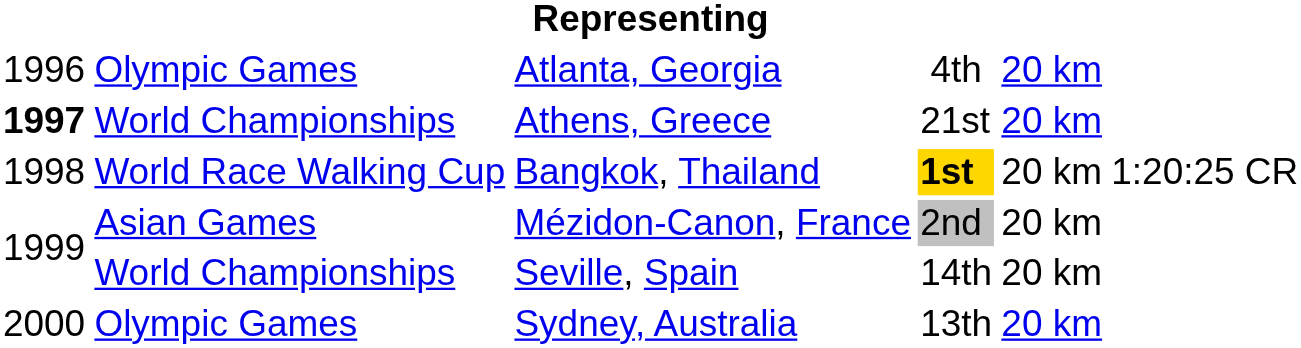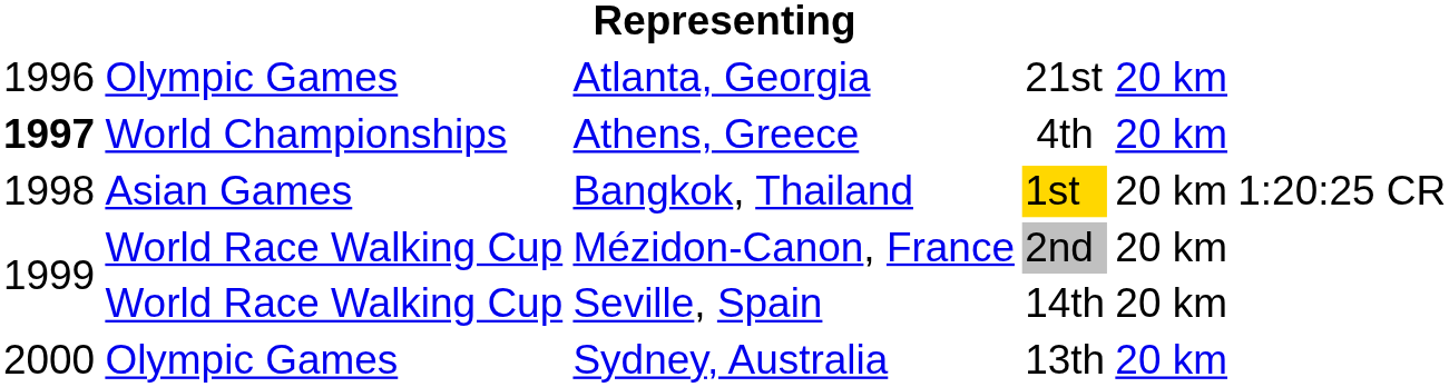 <table>
 <tr>
 <th colspan="6">Representing </th>
 </tr>
 <tr>
 <td>1996</td>
 <td><a href='#'>Olympic Games</a></td>
 <td><a href='#'>Atlanta, Georgia</a></td>
-<td align="center">4th</td>
+<td>21st</td>
 <td><a href='#'>20 km</a></td>
 <td></td>
 </tr>
 <tr>
 <td><strong>1997</strong></td>
 <td><a href='#'>World Championships</a></td>
 <td><a href='#'>Athens, Greece</a></td>
-<td>21st</td>
+<td align="center">4th</td>
 <td><a href='#'>20 km</a></td>
 <td></td>
 </tr>
 <tr>
 <td>1998</td>
-<td><a href='#'>World Race Walking Cup</a></td>
+<td><a href='#'>Asian Games</a></td>
 <td><a href='#'>Bangkok</a>, <a href='#'>Thailand</a></td>
-<td bgcolor="gold"><strong>1st</strong></td>
+<td bgcolor="gold">1st</td>
 <td>20 km</td>
 <td>1:20:25 CR</td>
 </tr>
 <tr>
 <td rowspan=2>1999</td>
-<td><a href='#'>Asian Games</a></td>
+<td><a href='#'>World Race Walking Cup</a></td>
 <td><a href='#'>Mézidon-Canon</a>, <a href='#'>France</a></td>
 <td bgcolor="silver">2nd</td>
 <td>20 km</td>
 <td></td>
 </tr>
 <tr>
-<td><a href='#'>World Championships</a></td>
+<td><a href='#'>World Race Walking Cup</a></td>
 <td><a href='#'>Seville</a>, <a href='#'>Spain</a></td>
 <td>14th</td>
 <td>20 km</td>
 <td></td>
 </tr>
 <tr>
 <td>2000</td>
 <td><a href='#'>Olympic Games</a></td>
 <td><a href='#'>Sydney, Australia</a></td>
 <td>13th</td>
 <td><a href='#'>20 km</a></td>
 <td></td>
 </tr>
 </table>
